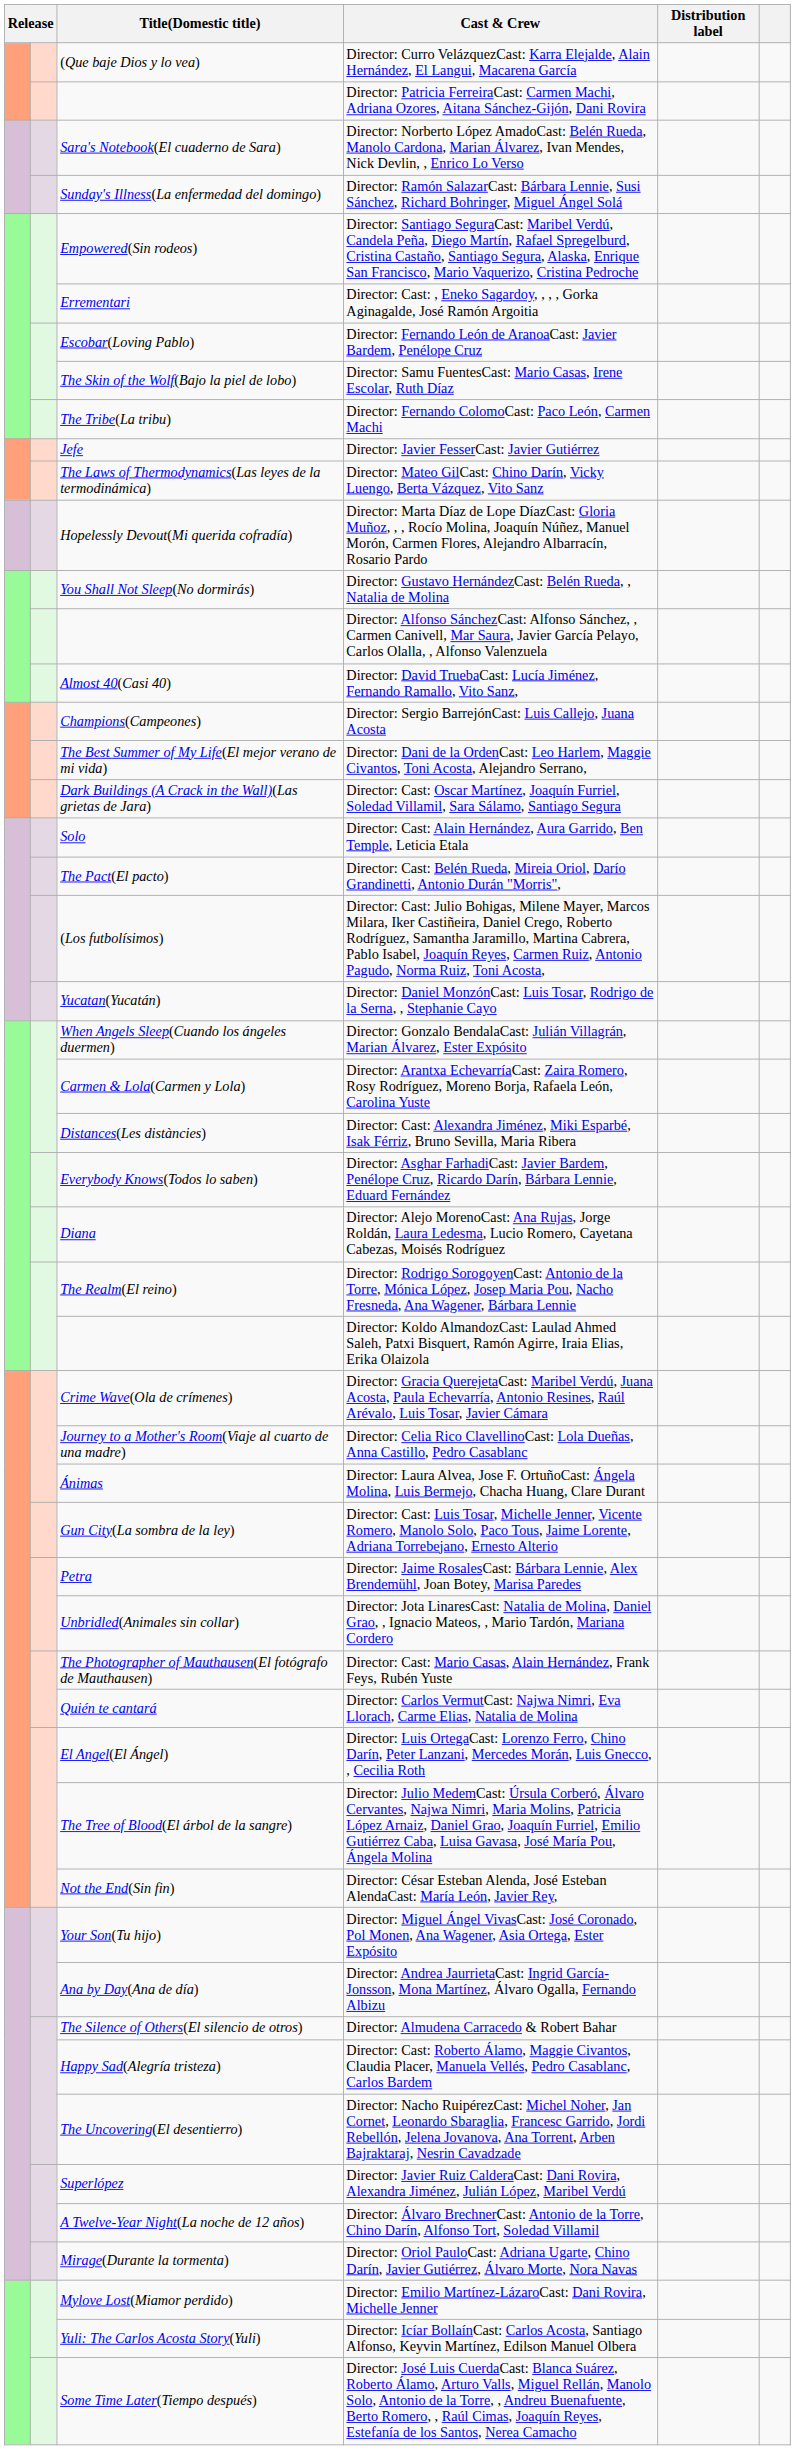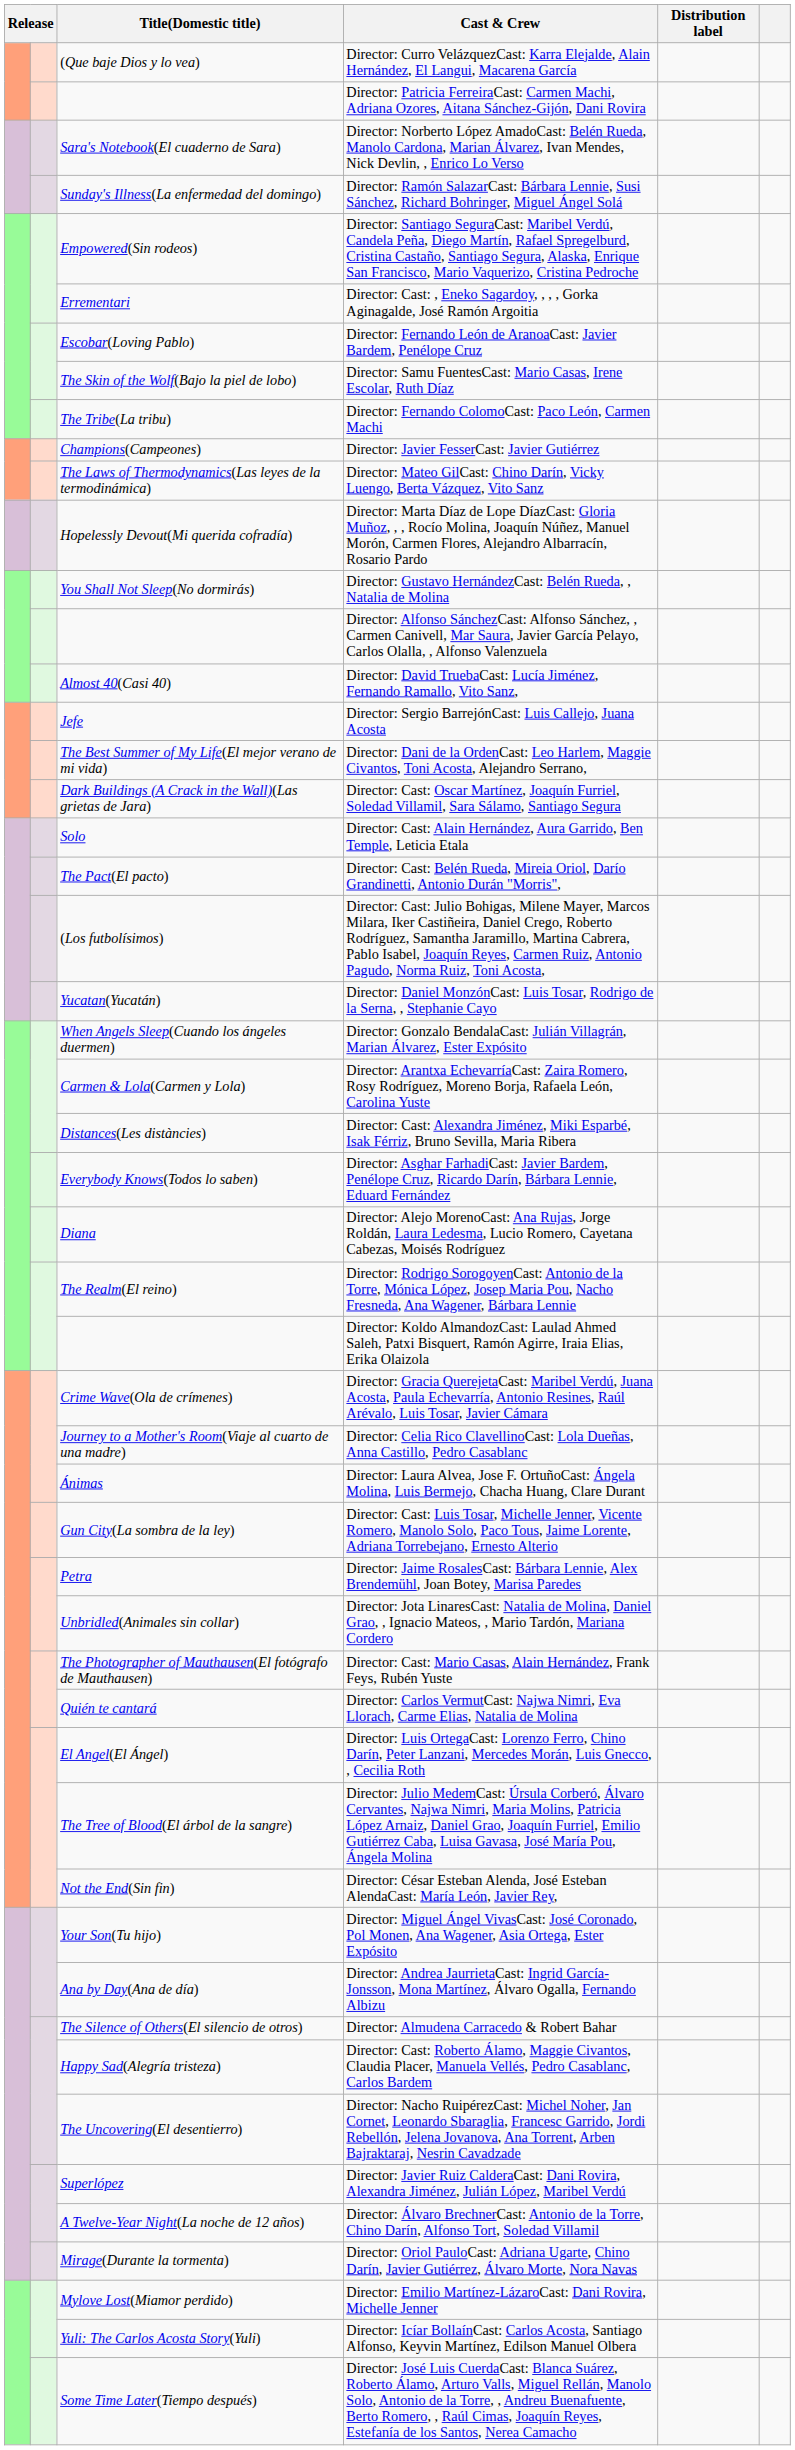 <table class="wikitable sortable" style="width:100%;">
 <tr>
 <th colspan="2" style="width:5%;">Release</th>
 <th>Title(Domestic title)</th>
 <th style="width:40%;">Cast & Crew</th>
 <th>Distribution label</th>
 <th style="width:4%;"></th>
 </tr>
 <tr>
 <td rowspan = "2" bgcolor = #ffa07a></td>
 <td bgcolor = "#ffdacc"></td>
 <td><em></em>(<em>Que baje Dios y lo vea</em>)</td>
 <td>Director: Curro VelázquezCast: <a href='#'>Karra Elejalde</a>, <a href='#'>Alain Hernández</a>, <a href='#'>El Langui</a>, <a href='#'>Macarena García</a></td>
 <td></td>
 <td></td>
 </tr>
 <tr>
 <td bgcolor = "#ffdacc"></td>
 <td><em></em></td>
 <td>Director: <a href='#'>Patricia Ferreira</a>Cast: <a href='#'>Carmen Machi</a>, <a href='#'>Adriana Ozores</a>, <a href='#'>Aitana Sánchez-Gijón</a>, <a href='#'>Dani Rovira</a></td>
 <td></td>
 <td></td>
 </tr>
 <tr>
 <td rowspan = "2" bgcolor = "#d8bfd8"></td>
 <td bgcolor = "#e3d8e3"></td>
 <td><em><a href='#'>Sara's Notebook</a></em>(<em>El cuaderno de Sara</em>)</td>
 <td>Director: Norberto López AmadoCast: <a href='#'>Belén Rueda</a>, <a href='#'>Manolo Cardona</a>, <a href='#'>Marian Álvarez</a>, Ivan Mendes, Nick Devlin, , <a href='#'>Enrico Lo Verso</a></td>
 <td></td>
 <td></td>
 </tr>
 <tr>
 <td bgcolor = "#e3d8e3"></td>
 <td><em><a href='#'>Sunday's Illness</a></em>(<em>La enfermedad del domingo</em>)</td>
 <td>Director: <a href='#'>Ramón Salazar</a>Cast: <a href='#'>Bárbara Lennie</a>, <a href='#'>Susi Sánchez</a>, <a href='#'>Richard Bohringer</a>, <a href='#'>Miguel Ángel Solá</a></td>
 <td></td>
 <td></td>
 </tr>
 <tr>
 <td rowspan = "5" bgcolor = "#98fb98"></td>
 <td rowspan = "2" bgcolor = "#e0f9e0"></td>
 <td><em><a href='#'>Empowered</a></em>(<em>Sin rodeos</em>)</td>
 <td>Director: <a href='#'>Santiago Segura</a>Cast: <a href='#'>Maribel Verdú</a>, <a href='#'>Candela Peña</a>, <a href='#'>Diego Martín</a>, <a href='#'>Rafael Spregelburd</a>, <a href='#'>Cristina Castaño</a>, <a href='#'>Santiago Segura</a>, <a href='#'>Alaska</a>, <a href='#'>Enrique San Francisco</a>, <a href='#'>Mario Vaquerizo</a>, <a href='#'>Cristina Pedroche</a></td>
 <td></td>
 <td></td>
 </tr>
 <tr>
 <td><em><a href='#'>Errementari</a></em></td>
 <td>Director: Cast: , <a href='#'>Eneko Sagardoy</a>, , , , Gorka Aginagalde, José Ramón Argoitia</td>
 <td></td>
 <td></td>
 </tr>
 <tr>
 <td rowspan = "2" bgcolor = "#e0f9e0"></td>
 <td><em><a href='#'>Escobar</a></em>(<em>Loving Pablo</em>)</td>
 <td>Director: <a href='#'>Fernando León de Aranoa</a>Cast: <a href='#'>Javier Bardem</a>, <a href='#'>Penélope Cruz</a></td>
 <td></td>
 <td></td>
 </tr>
 <tr>
 <td><em><a href='#'>The Skin of the Wolf</a></em>(<em>Bajo la piel de lobo</em>)</td>
 <td>Director: Samu FuentesCast: <a href='#'>Mario Casas</a>, <a href='#'>Irene Escolar</a>, <a href='#'>Ruth Díaz</a></td>
 <td></td>
 <td></td>
 </tr>
 <tr>
 <td align = "center" bgcolor = "#e0f9e0"></td>
 <td><em><a href='#'>The Tribe</a></em>(<em>La tribu</em>)</td>
 <td>Director: <a href='#'>Fernando Colomo</a>Cast: <a href='#'>Paco León</a>, <a href='#'>Carmen Machi</a></td>
 <td></td>
 <td></td>
 </tr>
 <tr>
 <td rowspan = "2" bgcolor = #ffa07a></td>
 <td bgcolor = "#ffdacc"></td>
-<td><em><a href='#'>Jefe</a></em></td>
+<td><em><a href='#'>Champions</a></em>(<em>Campeones</em>)</td>
 <td>Director: <a href='#'>Javier Fesser</a>Cast: <a href='#'>Javier Gutiérrez</a></td>
 <td></td>
 <td></td>
 </tr>
 <tr>
 <td bgcolor = "#ffdacc"></td>
 <td><em><a href='#'>The Laws of Thermodynamics</a></em>(<em>Las leyes de la termodinámica</em>)</td>
 <td>Director: <a href='#'>Mateo Gil</a>Cast: <a href='#'>Chino Darín</a>, <a href='#'>Vicky Luengo</a>, <a href='#'>Berta Vázquez</a>, <a href='#'>Vito Sanz</a></td>
 <td></td>
 <td></td>
 </tr>
 <tr>
 <td rowspan = "1" bgcolor = "#d8bfd8"></td>
 <td bgcolor = "#e3d8e3"></td>
 <td><em>Hopelessly Devout</em>(<em>Mi querida cofradía</em>)</td>
 <td>Director: Marta Díaz de Lope DíazCast: <a href='#'>Gloria Muñoz</a>, , , Rocío Molina, Joaquín Núñez, Manuel Morón, Carmen Flores, Alejandro Albarracín, Rosario Pardo</td>
 <td></td>
 <td></td>
 </tr>
 <tr>
 <td rowspan = "3" bgcolor = "#98fb98"></td>
 <td bgcolor = "#e0f9e0"></td>
 <td><em><a href='#'>You Shall Not Sleep</a></em>(<em>No dormirás</em>)</td>
 <td>Director: <a href='#'>Gustavo Hernández</a>Cast: <a href='#'>Belén Rueda</a>, , <a href='#'>Natalia de Molina</a></td>
 <td></td>
 <td></td>
 </tr>
 <tr>
 <td bgcolor = "#e0f9e0"></td>
 <td><em></em></td>
 <td>Director: <a href='#'>Alfonso Sánchez</a>Cast: Alfonso Sánchez, , Carmen Canivell, <a href='#'>Mar Saura</a>, Javier García Pelayo, Carlos Olalla, , Alfonso Valenzuela</td>
 <td></td>
 <td></td>
 </tr>
 <tr>
 <td bgcolor = "#e0f9e0"></td>
 <td><em><a href='#'>Almost 40</a></em>(<em>Casi 40</em>)</td>
 <td>Director: <a href='#'>David Trueba</a>Cast: <a href='#'>Lucía Jiménez</a>, <a href='#'>Fernando Ramallo</a>, <a href='#'>Vito Sanz</a>, </td>
 <td></td>
 <td></td>
 </tr>
 <tr>
 <td rowspan = "3" bgcolor = #ffa07a></td>
 <td bgcolor = "#ffdacc"></td>
-<td><em><a href='#'>Champions</a></em>(<em>Campeones</em>)</td>
+<td><em><a href='#'>Jefe</a></em></td>
 <td>Director: Sergio BarrejónCast: <a href='#'>Luis Callejo</a>, <a href='#'>Juana Acosta</a></td>
 <td></td>
 <td></td>
 </tr>
 <tr>
 <td bgcolor = "#ffdacc"></td>
 <td><em><a href='#'>The Best Summer of My Life</a></em>(<em>El mejor verano de mi vida</em>)</td>
 <td>Director: <a href='#'>Dani de la Orden</a>Cast: <a href='#'>Leo Harlem</a>, <a href='#'>Maggie Civantos</a>, <a href='#'>Toni Acosta</a>, Alejandro Serrano, </td>
 <td></td>
 <td></td>
 </tr>
 <tr>
 <td bgcolor = "#ffdacc"></td>
 <td><em><a href='#'>Dark Buildings (A Crack in the Wall)</a></em>(<em>Las grietas de Jara</em>)</td>
 <td>Director: Cast: <a href='#'>Oscar Martínez</a>, <a href='#'>Joaquín Furriel</a>, <a href='#'>Soledad Villamil</a>, <a href='#'>Sara Sálamo</a>, <a href='#'>Santiago Segura</a></td>
 <td></td>
 <td></td>
 </tr>
 <tr>
 <td rowspan = "4" bgcolor = "#d8bfd8"></td>
 <td bgcolor = "#e3d8e3"></td>
 <td><em><a href='#'>Solo</a></em></td>
 <td>Director: Cast: <a href='#'>Alain Hernández</a>, <a href='#'>Aura Garrido</a>, <a href='#'>Ben Temple</a>, Leticia Etala</td>
 <td></td>
 <td></td>
 </tr>
 <tr>
 <td bgcolor = "#e3d8e3"></td>
 <td><em><a href='#'>The Pact</a></em>(<em>El pacto</em>)</td>
 <td>Director: Cast: <a href='#'>Belén Rueda</a>, <a href='#'>Mireia Oriol</a>, <a href='#'>Darío Grandinetti</a>, <a href='#'>Antonio Durán "Morris"</a>, </td>
 <td></td>
 <td></td>
 </tr>
 <tr>
 <td bgcolor = "#e3d8e3"></td>
 <td><em></em>(<em>Los futbolísimos</em>)</td>
 <td>Director: Cast: Julio Bohigas, Milene Mayer, Marcos Milara, Iker Castiñeira, Daniel Crego, Roberto Rodríguez, Samantha Jaramillo, Martina Cabrera, Pablo Isabel, <a href='#'>Joaquín Reyes</a>, <a href='#'>Carmen Ruiz</a>, <a href='#'>Antonio Pagudo</a>, <a href='#'>Norma Ruiz</a>, <a href='#'>Toni Acosta</a>, </td>
 <td></td>
 <td></td>
 </tr>
 <tr>
 <td bgcolor = "#e3d8e3"></td>
 <td><em><a href='#'>Yucatan</a></em>(<em>Yucatán</em>)</td>
 <td>Director: <a href='#'>Daniel Monzón</a>Cast: <a href='#'>Luis Tosar</a>, <a href='#'>Rodrigo de la Serna</a>, , <a href='#'>Stephanie Cayo</a></td>
 <td></td>
 <td></td>
 </tr>
 <tr>
 <td rowspan = "7" bgcolor = "#98fb98"></td>
 <td rowspan = "3" bgcolor = "#e0f9e0"></td>
 <td><em><a href='#'>When Angels Sleep</a></em>(<em>Cuando los ángeles duermen</em>)</td>
 <td>Director: Gonzalo BendalaCast: <a href='#'>Julián Villagrán</a>, <a href='#'>Marian Álvarez</a>, <a href='#'>Ester Expósito</a></td>
 <td></td>
 <td></td>
 </tr>
 <tr>
 <td><em><a href='#'>Carmen & Lola</a></em>(<em>Carmen y Lola</em>)</td>
 <td>Director: <a href='#'>Arantxa Echevarría</a>Cast: <a href='#'>Zaira Romero</a>, Rosy Rodríguez, Moreno Borja, Rafaela León, <a href='#'>Carolina Yuste</a></td>
 <td></td>
 <td></td>
 </tr>
 <tr>
 <td><em><a href='#'>Distances</a></em>(<em>Les distàncies</em>)</td>
 <td>Director: Cast: <a href='#'>Alexandra Jiménez</a>, <a href='#'>Miki Esparbé</a>, <a href='#'>Isak Férriz</a>, Bruno Sevilla, Maria Ribera</td>
 <td></td>
 <td></td>
 </tr>
 <tr>
 <td bgcolor = "#e0f9e0"></td>
 <td><a href='#'><em>Everybody Knows</em></a>(<em>Todos lo saben</em>)</td>
 <td>Director: <a href='#'>Asghar Farhadi</a>Cast: <a href='#'>Javier Bardem</a>, <a href='#'>Penélope Cruz</a>, <a href='#'>Ricardo Darín</a>, <a href='#'>Bárbara Lennie</a>, <a href='#'>Eduard Fernández</a></td>
 <td></td>
 <td></td>
 </tr>
 <tr>
 <td bgcolor = "#e0f9e0"></td>
 <td><em><a href='#'>Diana</a></em></td>
 <td>Director: Alejo MorenoCast: <a href='#'>Ana Rujas</a>, Jorge Roldán, <a href='#'>Laura Ledesma</a>, Lucio Romero, Cayetana Cabezas, Moisés Rodríguez</td>
 <td></td>
 <td></td>
 </tr>
 <tr>
 <td rowspan = "2" bgcolor = "#e0f9e0"></td>
 <td><em><a href='#'>The Realm</a></em>(<em>El reino</em>)</td>
 <td>Director: <a href='#'>Rodrigo Sorogoyen</a>Cast: <a href='#'>Antonio de la Torre</a>, <a href='#'>Mónica López</a>, <a href='#'>Josep Maria Pou</a>, <a href='#'>Nacho Fresneda</a>, <a href='#'>Ana Wagener</a>, <a href='#'>Bárbara Lennie</a></td>
 <td></td>
 <td></td>
 </tr>
 <tr>
 <td><em></em></td>
 <td>Director: Koldo AlmandozCast: Laulad Ahmed Saleh, Patxi Bisquert, Ramón Agirre, Iraia Elias, Erika Olaizola</td>
 <td></td>
 <td></td>
 </tr>
 <tr>
 <td rowspan = "11" bgcolor = #ffa07a></td>
 <td rowspan = "3" bgcolor = "#ffdacc"></td>
 <td><a href='#'><em>Crime Wave</em></a>(<em>Ola de crímenes</em>)</td>
 <td>Director: <a href='#'>Gracia Querejeta</a>Cast: <a href='#'>Maribel Verdú</a>, <a href='#'>Juana Acosta</a>, <a href='#'>Paula Echevarría</a>, <a href='#'>Antonio Resines</a>, <a href='#'>Raúl Arévalo</a>, <a href='#'>Luis Tosar</a>, <a href='#'>Javier Cámara</a></td>
 <td></td>
 <td></td>
 </tr>
 <tr>
 <td><em><a href='#'>Journey to a Mother's Room</a></em>(<em>Viaje al cuarto de una madre</em>)</td>
 <td>Director: <a href='#'>Celia Rico Clavellino</a>Cast: <a href='#'>Lola Dueñas</a>, <a href='#'>Anna Castillo</a>, <a href='#'>Pedro Casablanc</a></td>
 <td></td>
 <td></td>
 </tr>
 <tr>
 <td><em><a href='#'>Ánimas</a></em></td>
 <td>Director: Laura Alvea, Jose F. OrtuñoCast: <a href='#'>Ángela Molina</a>, <a href='#'>Luis Bermejo</a>, Chacha Huang, Clare Durant</td>
 <td></td>
 <td></td>
 </tr>
 <tr>
 <td bgcolor = "#ffdacc"></td>
 <td><em><a href='#'>Gun City</a></em>(<em>La sombra de la ley</em>)</td>
 <td>Director: Cast: <a href='#'>Luis Tosar</a>, <a href='#'>Michelle Jenner</a>, <a href='#'>Vicente Romero</a>, <a href='#'>Manolo Solo</a>, <a href='#'>Paco Tous</a>, <a href='#'>Jaime Lorente</a>, <a href='#'>Adriana Torrebejano</a>, <a href='#'>Ernesto Alterio</a></td>
 <td></td>
 <td></td>
 </tr>
 <tr>
 <td rowspan = "2" bgcolor = "#ffdacc"></td>
 <td><em><a href='#'>Petra</a></em></td>
 <td>Director: <a href='#'>Jaime Rosales</a>Cast: <a href='#'>Bárbara Lennie</a>, <a href='#'>Alex Brendemühl</a>, Joan Botey, <a href='#'>Marisa Paredes</a></td>
 <td></td>
 <td></td>
 </tr>
 <tr>
 <td><em><a href='#'>Unbridled</a></em>(<em>Animales sin collar</em>)</td>
 <td>Director: Jota LinaresCast: <a href='#'>Natalia de Molina</a>, <a href='#'>Daniel Grao</a>, , Ignacio Mateos, , Mario Tardón, <a href='#'>Mariana Cordero</a></td>
 <td></td>
 <td></td>
 </tr>
 <tr>
 <td rowspan = "2" bgcolor = "#ffdacc"></td>
 <td><em><a href='#'>The Photographer of Mauthausen</a></em>(<em>El fotógrafo de Mauthausen</em>)</td>
 <td>Director: Cast: <a href='#'>Mario Casas</a>, <a href='#'>Alain Hernández</a>, Frank Feys, Rubén Yuste</td>
 <td></td>
 <td></td>
 </tr>
 <tr>
 <td><em><a href='#'>Quién te cantará</a></em></td>
 <td>Director: <a href='#'>Carlos Vermut</a>Cast: <a href='#'>Najwa Nimri</a>, <a href='#'>Eva Llorach</a>, <a href='#'>Carme Elias</a>, <a href='#'>Natalia de Molina</a></td>
 <td></td>
 <td></td>
 </tr>
 <tr>
 <td rowspan = "3" bgcolor = "#ffdacc"></td>
 <td><em><a href='#'>El Angel</a></em>(<em>El Ángel</em>)</td>
 <td>Director: <a href='#'>Luis Ortega</a>Cast: <a href='#'>Lorenzo Ferro</a>, <a href='#'>Chino Darín</a>, <a href='#'>Peter Lanzani</a>, <a href='#'>Mercedes Morán</a>, <a href='#'>Luis Gnecco</a>, , <a href='#'>Cecilia Roth</a></td>
 <td></td>
 <td></td>
 </tr>
 <tr>
 <td><em><a href='#'>The Tree of Blood</a></em>(<em>El árbol de la sangre</em>)</td>
 <td>Director: <a href='#'>Julio Medem</a>Cast: <a href='#'>Úrsula Corberó</a>, <a href='#'>Álvaro Cervantes</a>, <a href='#'>Najwa Nimri</a>, <a href='#'>Maria Molins</a>, <a href='#'>Patricia López Arnaiz</a>, <a href='#'>Daniel Grao</a>, <a href='#'>Joaquín Furriel</a>, <a href='#'>Emilio Gutiérrez Caba</a>, <a href='#'>Luisa Gavasa</a>, <a href='#'>José María Pou</a>, <a href='#'>Ángela Molina</a></td>
 <td></td>
 <td></td>
 </tr>
 <tr>
 <td><em><a href='#'>Not the End</a></em>(<em>Sin fin</em>)</td>
 <td>Director: César Esteban Alenda, José Esteban AlendaCast: <a href='#'>María León</a>, <a href='#'>Javier Rey</a>, </td>
 <td></td>
 <td></td>
 </tr>
 <tr>
 <td rowspan = "8" bgcolor = "#d8bfd8"></td>
 <td rowspan = "2" bgcolor = "#e3d8e3"></td>
 <td><em><a href='#'>Your Son</a></em>(<em>Tu hijo</em>)</td>
 <td>Director: <a href='#'>Miguel Ángel Vivas</a>Cast: <a href='#'>José Coronado</a>, <a href='#'>Pol Monen</a>, <a href='#'>Ana Wagener</a>, <a href='#'>Asia Ortega</a>, <a href='#'>Ester Expósito</a></td>
 <td></td>
 <td></td>
 </tr>
 <tr>
 <td><em><a href='#'>Ana by Day</a></em>(<em>Ana de día</em>)</td>
 <td>Director: <a href='#'>Andrea Jaurrieta</a>Cast: <a href='#'>Ingrid García-Jonsson</a>, <a href='#'>Mona Martínez</a>, Álvaro Ogalla, <a href='#'>Fernando Albizu</a></td>
 <td></td>
 <td></td>
 </tr>
 <tr>
 <td rowspan = "3" bgcolor = "#e3d8e3"></td>
 <td><em><a href='#'>The Silence of Others</a></em>(<em>El silencio de otros</em>)</td>
 <td>Director: <a href='#'>Almudena Carracedo</a> & Robert Bahar</td>
 <td></td>
 <td></td>
 </tr>
 <tr>
 <td><em><a href='#'>Happy Sad</a></em>(<em>Alegría tristeza</em>)</td>
 <td>Director: Cast: <a href='#'>Roberto Álamo</a>, <a href='#'>Maggie Civantos</a>, Claudia Placer, <a href='#'>Manuela Vellés</a>, <a href='#'>Pedro Casablanc</a>, <a href='#'>Carlos Bardem</a></td>
 <td></td>
 <td></td>
 </tr>
 <tr>
 <td><em><a href='#'>The Uncovering</a></em>(<em>El desentierro</em>)</td>
 <td>Director: Nacho RuipérezCast: <a href='#'>Michel Noher</a>, <a href='#'>Jan Cornet</a>, <a href='#'>Leonardo Sbaraglia</a>, <a href='#'>Francesc Garrido</a>, <a href='#'>Jordi Rebellón</a>, <a href='#'>Jelena Jovanova</a>, <a href='#'>Ana Torrent</a>, <a href='#'>Arben Bajraktaraj</a>, <a href='#'>Nesrin Cavadzade</a></td>
 <td></td>
 <td></td>
 </tr>
 <tr>
 <td rowspan = "2" bgcolor = "#e3d8e3"></td>
 <td><em><a href='#'>Superlópez</a></em></td>
 <td>Director: <a href='#'>Javier Ruiz Caldera</a>Cast: <a href='#'>Dani Rovira</a>, <a href='#'>Alexandra Jiménez</a>, <a href='#'>Julián López</a>, <a href='#'>Maribel Verdú</a></td>
 <td></td>
 <td></td>
 </tr>
 <tr>
 <td><em><a href='#'>A Twelve-Year Night</a></em>(<em>La noche de 12 años</em>)</td>
 <td>Director: <a href='#'>Álvaro Brechner</a>Cast: <a href='#'>Antonio de la Torre</a>, <a href='#'>Chino Darín</a>, <a href='#'>Alfonso Tort</a>, <a href='#'>Soledad Villamil</a></td>
 <td></td>
 <td></td>
 </tr>
 <tr>
 <td bgcolor = "#e3d8e3"></td>
 <td><em><a href='#'>Mirage</a></em>(<em>Durante la tormenta</em>)</td>
 <td>Director: <a href='#'>Oriol Paulo</a>Cast: <a href='#'>Adriana Ugarte</a>, <a href='#'>Chino Darín</a>, <a href='#'>Javier Gutiérrez</a>, <a href='#'>Álvaro Morte</a>, <a href='#'>Nora Navas</a></td>
 <td></td>
 <td></td>
 </tr>
 <tr>
 <td rowspan = "3" bgcolor = "#98fb98"></td>
 <td rowspan = "2" bgcolor = "#e0f9e0"></td>
 <td><em><a href='#'>Mylove Lost</a></em>(<em>Miamor perdido</em>)</td>
 <td>Director: <a href='#'>Emilio Martínez-Lázaro</a>Cast: <a href='#'>Dani Rovira</a>, <a href='#'>Michelle Jenner</a></td>
 <td></td>
 <td></td>
 </tr>
 <tr>
 <td><em><a href='#'>Yuli: The Carlos Acosta Story</a></em>(<em>Yuli</em>)</td>
 <td>Director: <a href='#'>Icíar Bollaín</a>Cast: <a href='#'>Carlos Acosta</a>, Santiago Alfonso, Keyvin Martínez, Edilson Manuel Olbera</td>
 <td></td>
 <td></td>
 </tr>
 <tr>
 <td bgcolor = "#e0f9e0"></td>
 <td><em><a href='#'>Some Time Later</a></em>(<em>Tiempo después</em>)</td>
 <td>Director: <a href='#'>José Luis Cuerda</a>Cast: <a href='#'>Blanca Suárez</a>, <a href='#'>Roberto Álamo</a>, <a href='#'>Arturo Valls</a>, <a href='#'>Miguel Rellán</a>, <a href='#'>Manolo Solo</a>, <a href='#'>Antonio de la Torre</a>, , <a href='#'>Andreu Buenafuente</a>, <a href='#'>Berto Romero</a>, , <a href='#'>Raúl Cimas</a>, <a href='#'>Joaquín Reyes</a>, <a href='#'>Estefanía de los Santos</a>, <a href='#'>Nerea Camacho</a></td>
 <td></td>
 <td></td>
 </tr>
 </table>
